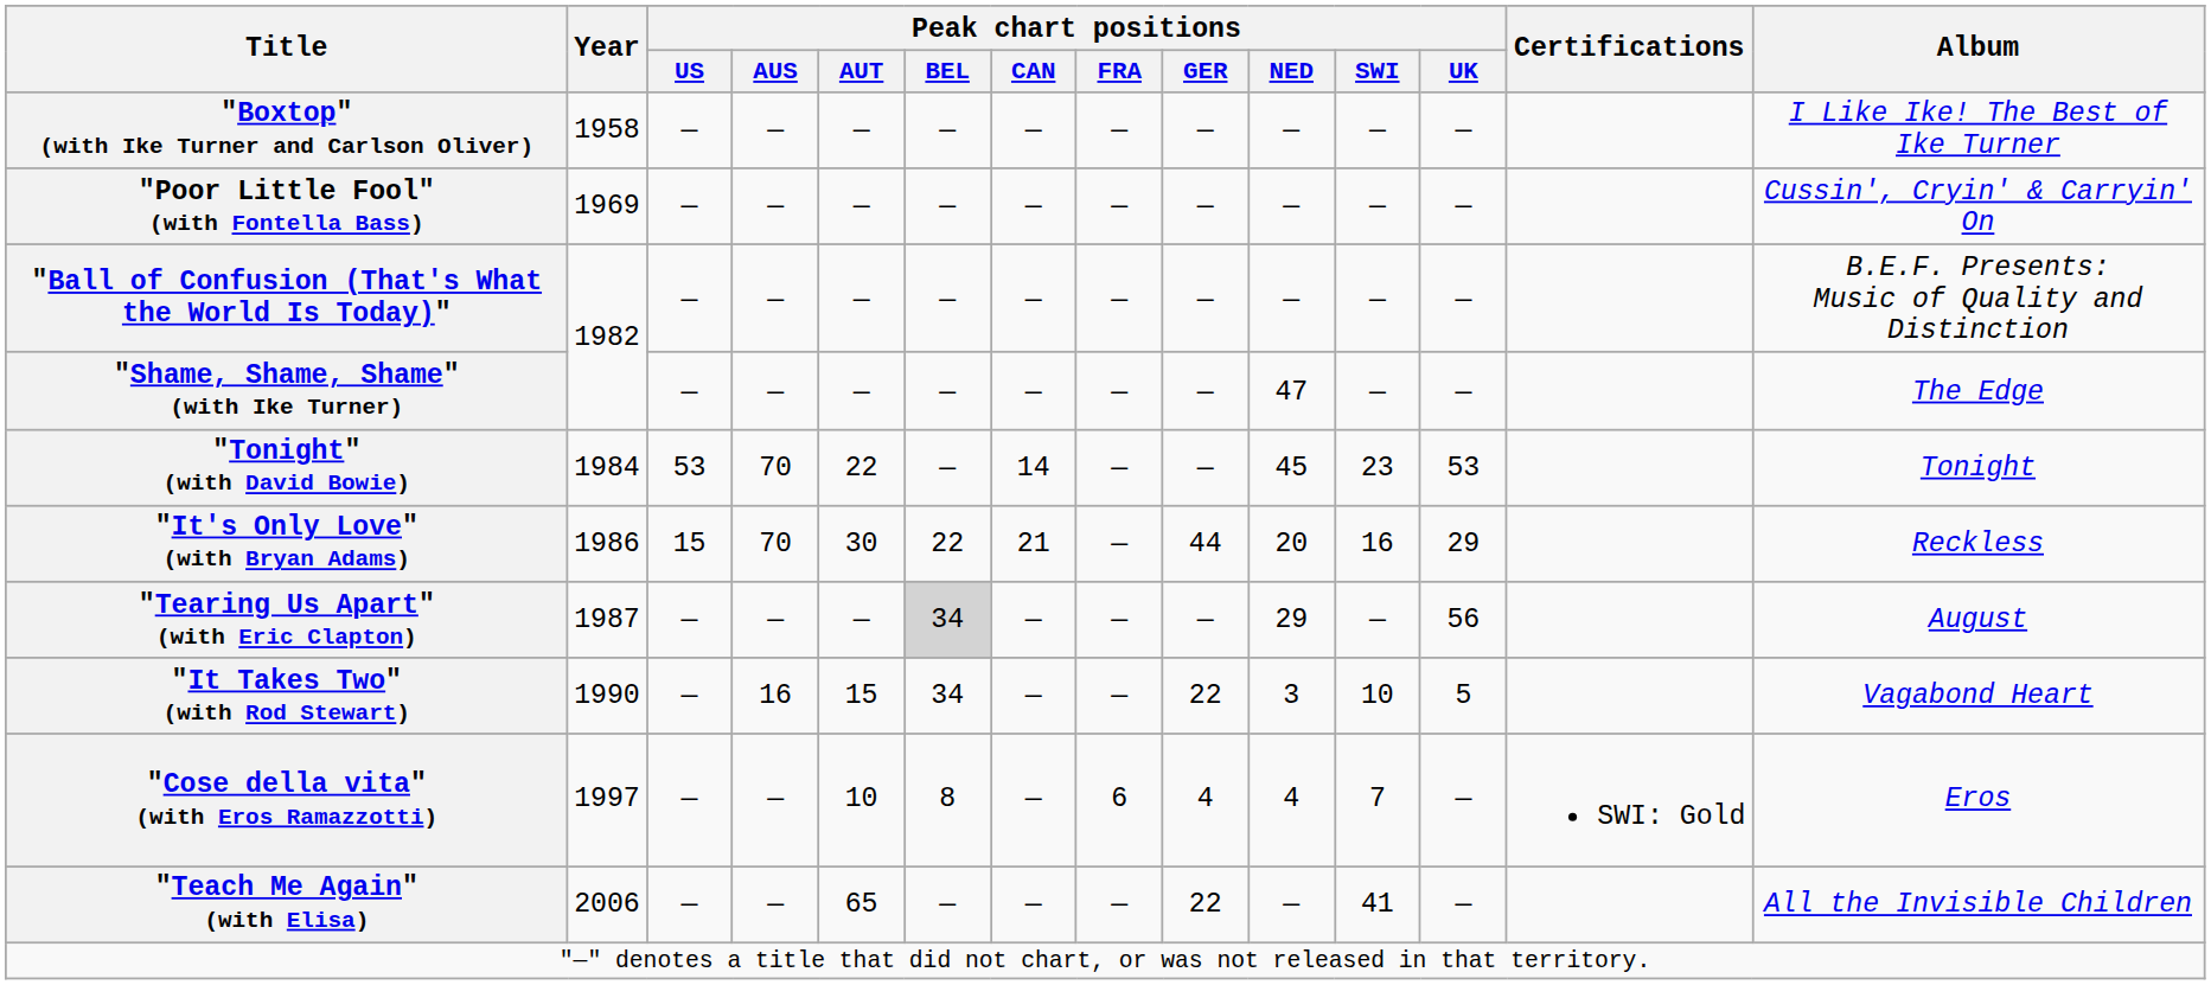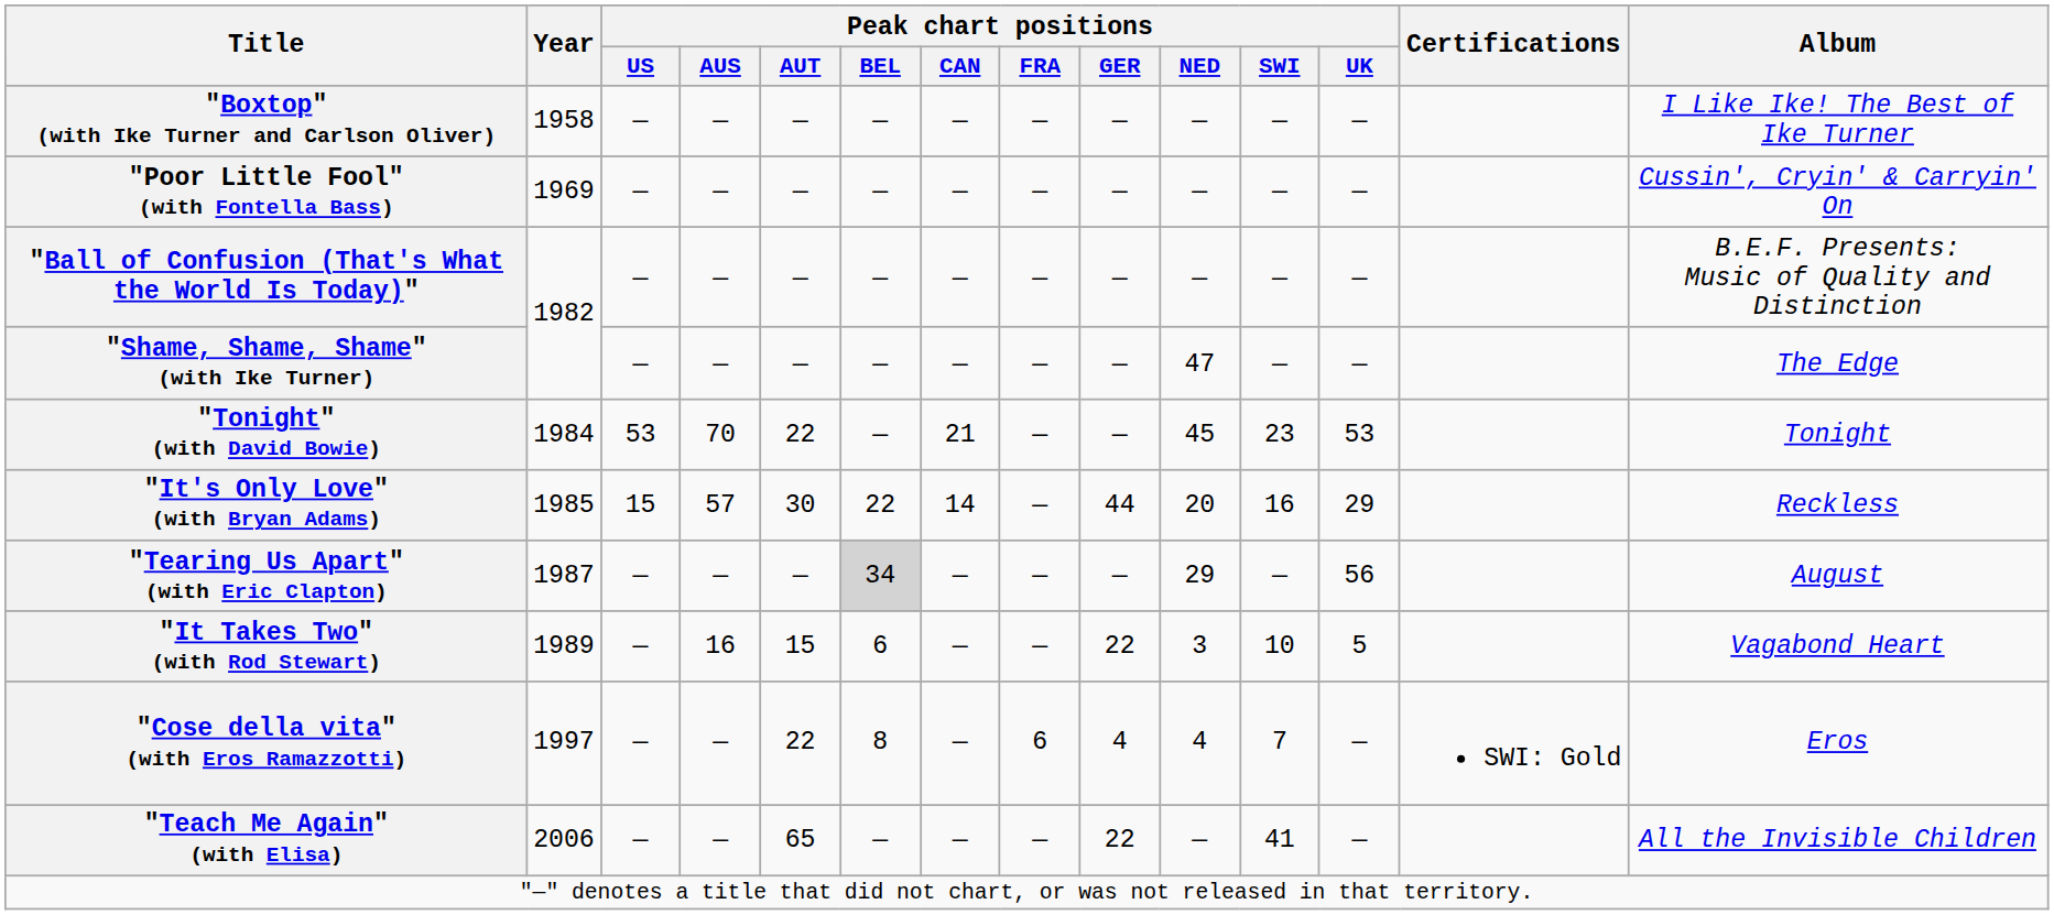 <table class="wikitable plainrowheaders" style="text-align:center;">
 <tr>
 <th scope="col" rowspan="2" style="width:20em;">Title</th>
 <th scope="col" rowspan="2">Year</th>
 <th scope="col" colspan="10">Peak chart positions</th>
 <th scope="col" rowspan="2">Certifications</th>
 <th scope="col" rowspan="2" style="width:16em;">Album</th>
 </tr>
 <tr>
 <th scope="col" style="width:3em;font-size:90%;"><a href='#'>US</a><br></th>
 <th scope="col" style="width:3em;font-size:90%;"><a href='#'>AUS</a><br></th>
 <th scope="col" style="width:3em;font-size:90%;"><a href='#'>AUT</a><br></th>
 <th scope="col" style="width:3em;font-size:90%;"><a href='#'>BEL</a><br></th>
 <th scope="col" style="width:3em;font-size:90%;"><a href='#'>CAN</a><br></th>
 <th scope="col" style="width:3em;font-size:90%;"><a href='#'>FRA</a><br></th>
 <th scope="col" style="width:3em;font-size:90%;"><a href='#'>GER</a><br></th>
 <th scope="col" style="width:3em;font-size:90%;"><a href='#'>NED</a><br></th>
 <th scope="col" style="width:3em;font-size:90%;"><a href='#'>SWI</a><br></th>
 <th scope="col" style="width:3em;font-size:90%;"><a href='#'>UK</a><br></th>
 </tr>
 <tr>
 <th scope="row">"<a href='#'>Boxtop</a>"<br><small>(with Ike Turner and Carlson Oliver)</small></th>
 <td>1958</td>
 <td>—</td>
 <td>—</td>
 <td>—</td>
 <td>—</td>
 <td>—</td>
 <td>—</td>
 <td>—</td>
 <td>—</td>
 <td>—</td>
 <td>—</td>
 <td></td>
 <td><em><a href='#'>I Like Ike! The Best of Ike Turner</a></em></td>
 </tr>
 <tr>
 <th scope="row">"Poor Little Fool" <br><small>(with <a href='#'>Fontella Bass</a>)</small></th>
 <td>1969</td>
 <td>—</td>
 <td>—</td>
 <td>—</td>
 <td>—</td>
 <td>—</td>
 <td>—</td>
 <td>—</td>
 <td>—</td>
 <td>—</td>
 <td>—</td>
 <td></td>
 <td><em><a href='#'>Cussin', Cryin' & Carryin' On</a></em></td>
 </tr>
 <tr>
 <th scope="row">"<a href='#'>Ball of Confusion (That's What the World Is Today)</a>"</th>
 <td rowspan="2">1982</td>
 <td>—</td>
 <td>—</td>
 <td>—</td>
 <td>—</td>
 <td>—</td>
 <td>—</td>
 <td>—</td>
 <td>—</td>
 <td>—</td>
 <td>—</td>
 <td></td>
 <td><em>B.E.F. Presents:<br>Music of Quality and Distinction</em></td>
 </tr>
 <tr>
 <th scope="row">"<a href='#'>Shame, Shame, Shame</a>"<br><small>(with Ike Turner)</small></th>
 <td>—</td>
 <td>—</td>
 <td>—</td>
 <td>—</td>
 <td>—</td>
 <td>—</td>
 <td>—</td>
 <td>47</td>
 <td>—</td>
 <td>—</td>
 <td></td>
 <td><em><a href='#'>The Edge</a></em></td>
 </tr>
 <tr>
 <th scope="row">"<a href='#'>Tonight</a>"<br><small>(with <a href='#'>David Bowie</a>)</small></th>
 <td>1984</td>
 <td>53</td>
 <td>70</td>
 <td>22</td>
 <td>—</td>
-<td>14</td>
+<td>21</td>
 <td>—</td>
 <td>—</td>
 <td>45</td>
 <td>23</td>
 <td>53</td>
 <td></td>
 <td><em><a href='#'>Tonight</a></em></td>
 </tr>
 <tr>
 <th scope="row">"<a href='#'>It's Only Love</a>"<br><small>(with <a href='#'>Bryan Adams</a>)</small></th>
-<td>1986</td>
+<td>1985</td>
 <td>15</td>
-<td>70</td>
+<td>57</td>
 <td>30</td>
 <td>22</td>
-<td>21</td>
+<td>14</td>
 <td>—</td>
 <td>44</td>
 <td>20</td>
 <td>16</td>
 <td>29</td>
 <td></td>
 <td><em><a href='#'>Reckless</a></em></td>
 </tr>
 <tr>
 <th scope="row">"<a href='#'>Tearing Us Apart</a>"<br><small>(with <a href='#'>Eric Clapton</a>)</small></th>
 <td>1987</td>
 <td>—</td>
 <td>—</td>
 <td>—</td>
 <td style="background: lightgrey;">34</td>
 <td>—</td>
 <td>—</td>
 <td>—</td>
 <td>29</td>
 <td>—</td>
 <td>56</td>
 <td></td>
 <td><em><a href='#'>August</a></em></td>
 </tr>
 <tr>
 <th scope="row">"<a href='#'>It Takes Two</a>"<br><small>(with <a href='#'>Rod Stewart</a>)</small></th>
-<td>1990</td>
+<td>1989</td>
 <td>—</td>
 <td>16</td>
 <td>15</td>
-<td>34</td>
+<td>6</td>
 <td>—</td>
 <td>—</td>
 <td>22</td>
 <td>3</td>
 <td>10</td>
 <td>5</td>
 <td></td>
 <td><em><a href='#'>Vagabond Heart</a></em></td>
 </tr>
 <tr>
 <th scope="row">"<a href='#'>Cose della vita</a>"<br><small>(with <a href='#'>Eros Ramazzotti</a>)</small></th>
 <td>1997</td>
 <td>—</td>
 <td>—</td>
-<td>10</td>
+<td>22</td>
 <td>8</td>
 <td>—</td>
 <td>6</td>
 <td>4</td>
 <td>4</td>
 <td>7</td>
 <td>—</td>
 <td><br><ul><li>SWI: Gold</li></ul></td>
 <td><em><a href='#'>Eros</a></em></td>
 </tr>
 <tr>
 <th scope="row">"<a href='#'>Teach Me Again</a>"<br><small>(with <a href='#'>Elisa</a>)</small></th>
 <td>2006</td>
 <td>—</td>
 <td>—</td>
 <td>65</td>
 <td>—</td>
 <td>—</td>
 <td>—</td>
 <td>22</td>
 <td>—</td>
 <td>41</td>
 <td>—</td>
 <td></td>
 <td><em><a href='#'>All the Invisible Children</a></em></td>
 </tr>
 <tr>
 <td colspan="14" style="font-size:85%">"—" denotes a title that did not chart, or was not released in that territory.</td>
 </tr>
 </table>
